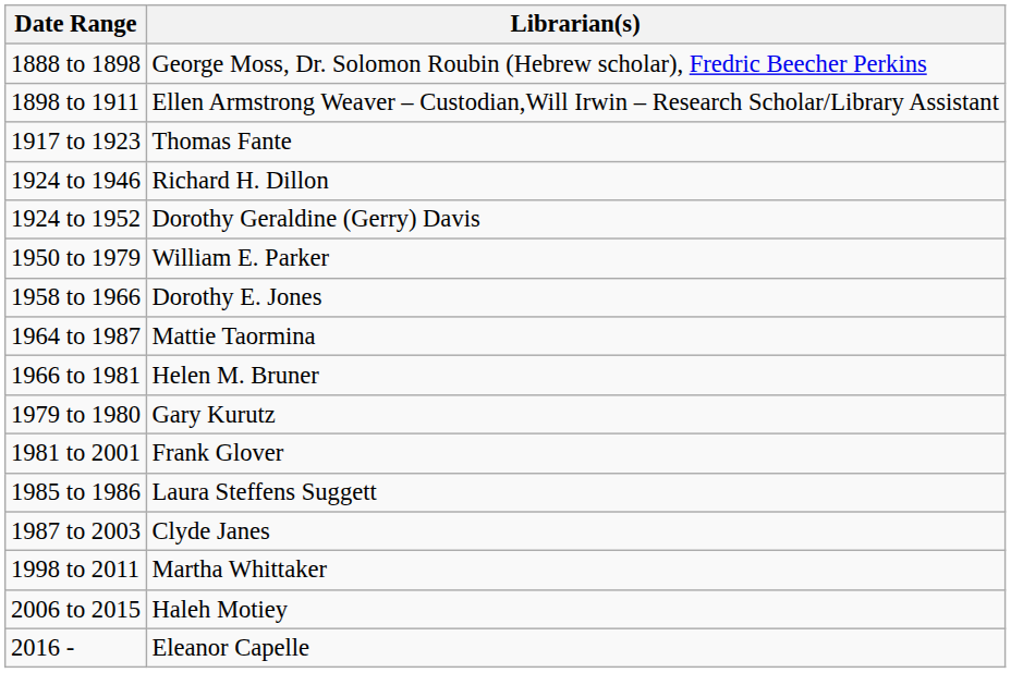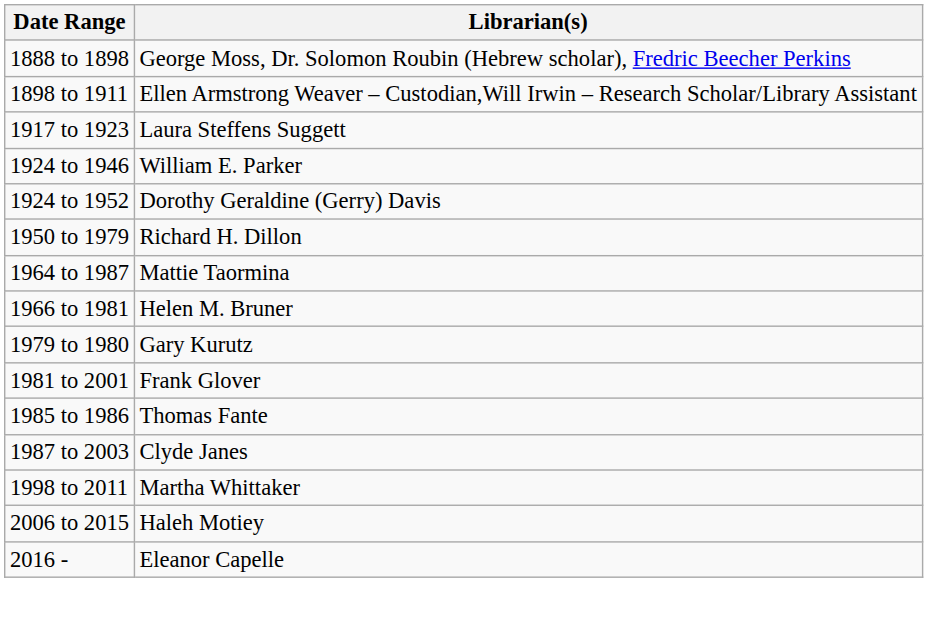 <table class="wikitable">
 <tr>
 <th>Date Range</th>
 <th>Librarian(s)</th>
 </tr>
 <tr>
 <td>1888 to 1898</td>
 <td>George Moss, Dr. Solomon Roubin (Hebrew scholar), <a href='#'>Fredric Beecher Perkins</a></td>
 </tr>
 <tr>
 <td>1898 to 1911</td>
 <td>Ellen Armstrong Weaver – Custodian,Will Irwin – Research Scholar/Library Assistant</td>
 </tr>
 <tr>
 <td>1917 to 1923</td>
-<td>Thomas Fante</td>
+<td>Laura Steffens Suggett</td>
 </tr>
 <tr>
 <td>1924 to 1946</td>
-<td>Richard H. Dillon</td>
+<td>William E. Parker</td>
 </tr>
 <tr>
 <td>1924 to 1952</td>
 <td>Dorothy Geraldine (Gerry) Davis</td>
 </tr>
 <tr>
 <td>1950 to 1979</td>
-<td>William E. Parker</td>
-</tr>
-<tr>
-<td>1958 to 1966</td>
-<td>Dorothy E. Jones</td>
+<td>Richard H. Dillon</td>
 </tr>
 <tr>
 <td>1964 to 1987</td>
 <td>Mattie Taormina</td>
 </tr>
 <tr>
 <td>1966 to 1981</td>
 <td>Helen M. Bruner</td>
 </tr>
 <tr>
 <td>1979 to 1980</td>
 <td>Gary Kurutz</td>
 </tr>
 <tr>
 <td>1981 to 2001</td>
 <td>Frank Glover</td>
 </tr>
 <tr>
 <td>1985 to 1986</td>
-<td>Laura Steffens Suggett</td>
+<td>Thomas Fante</td>
 </tr>
 <tr>
 <td>1987 to 2003</td>
 <td>Clyde Janes</td>
 </tr>
 <tr>
 <td>1998 to 2011</td>
 <td>Martha Whittaker</td>
 </tr>
 <tr>
 <td>2006 to 2015</td>
 <td>Haleh Motiey</td>
 </tr>
 <tr>
 <td>2016 -</td>
 <td>Eleanor Capelle</td>
 </tr>
 </table>
